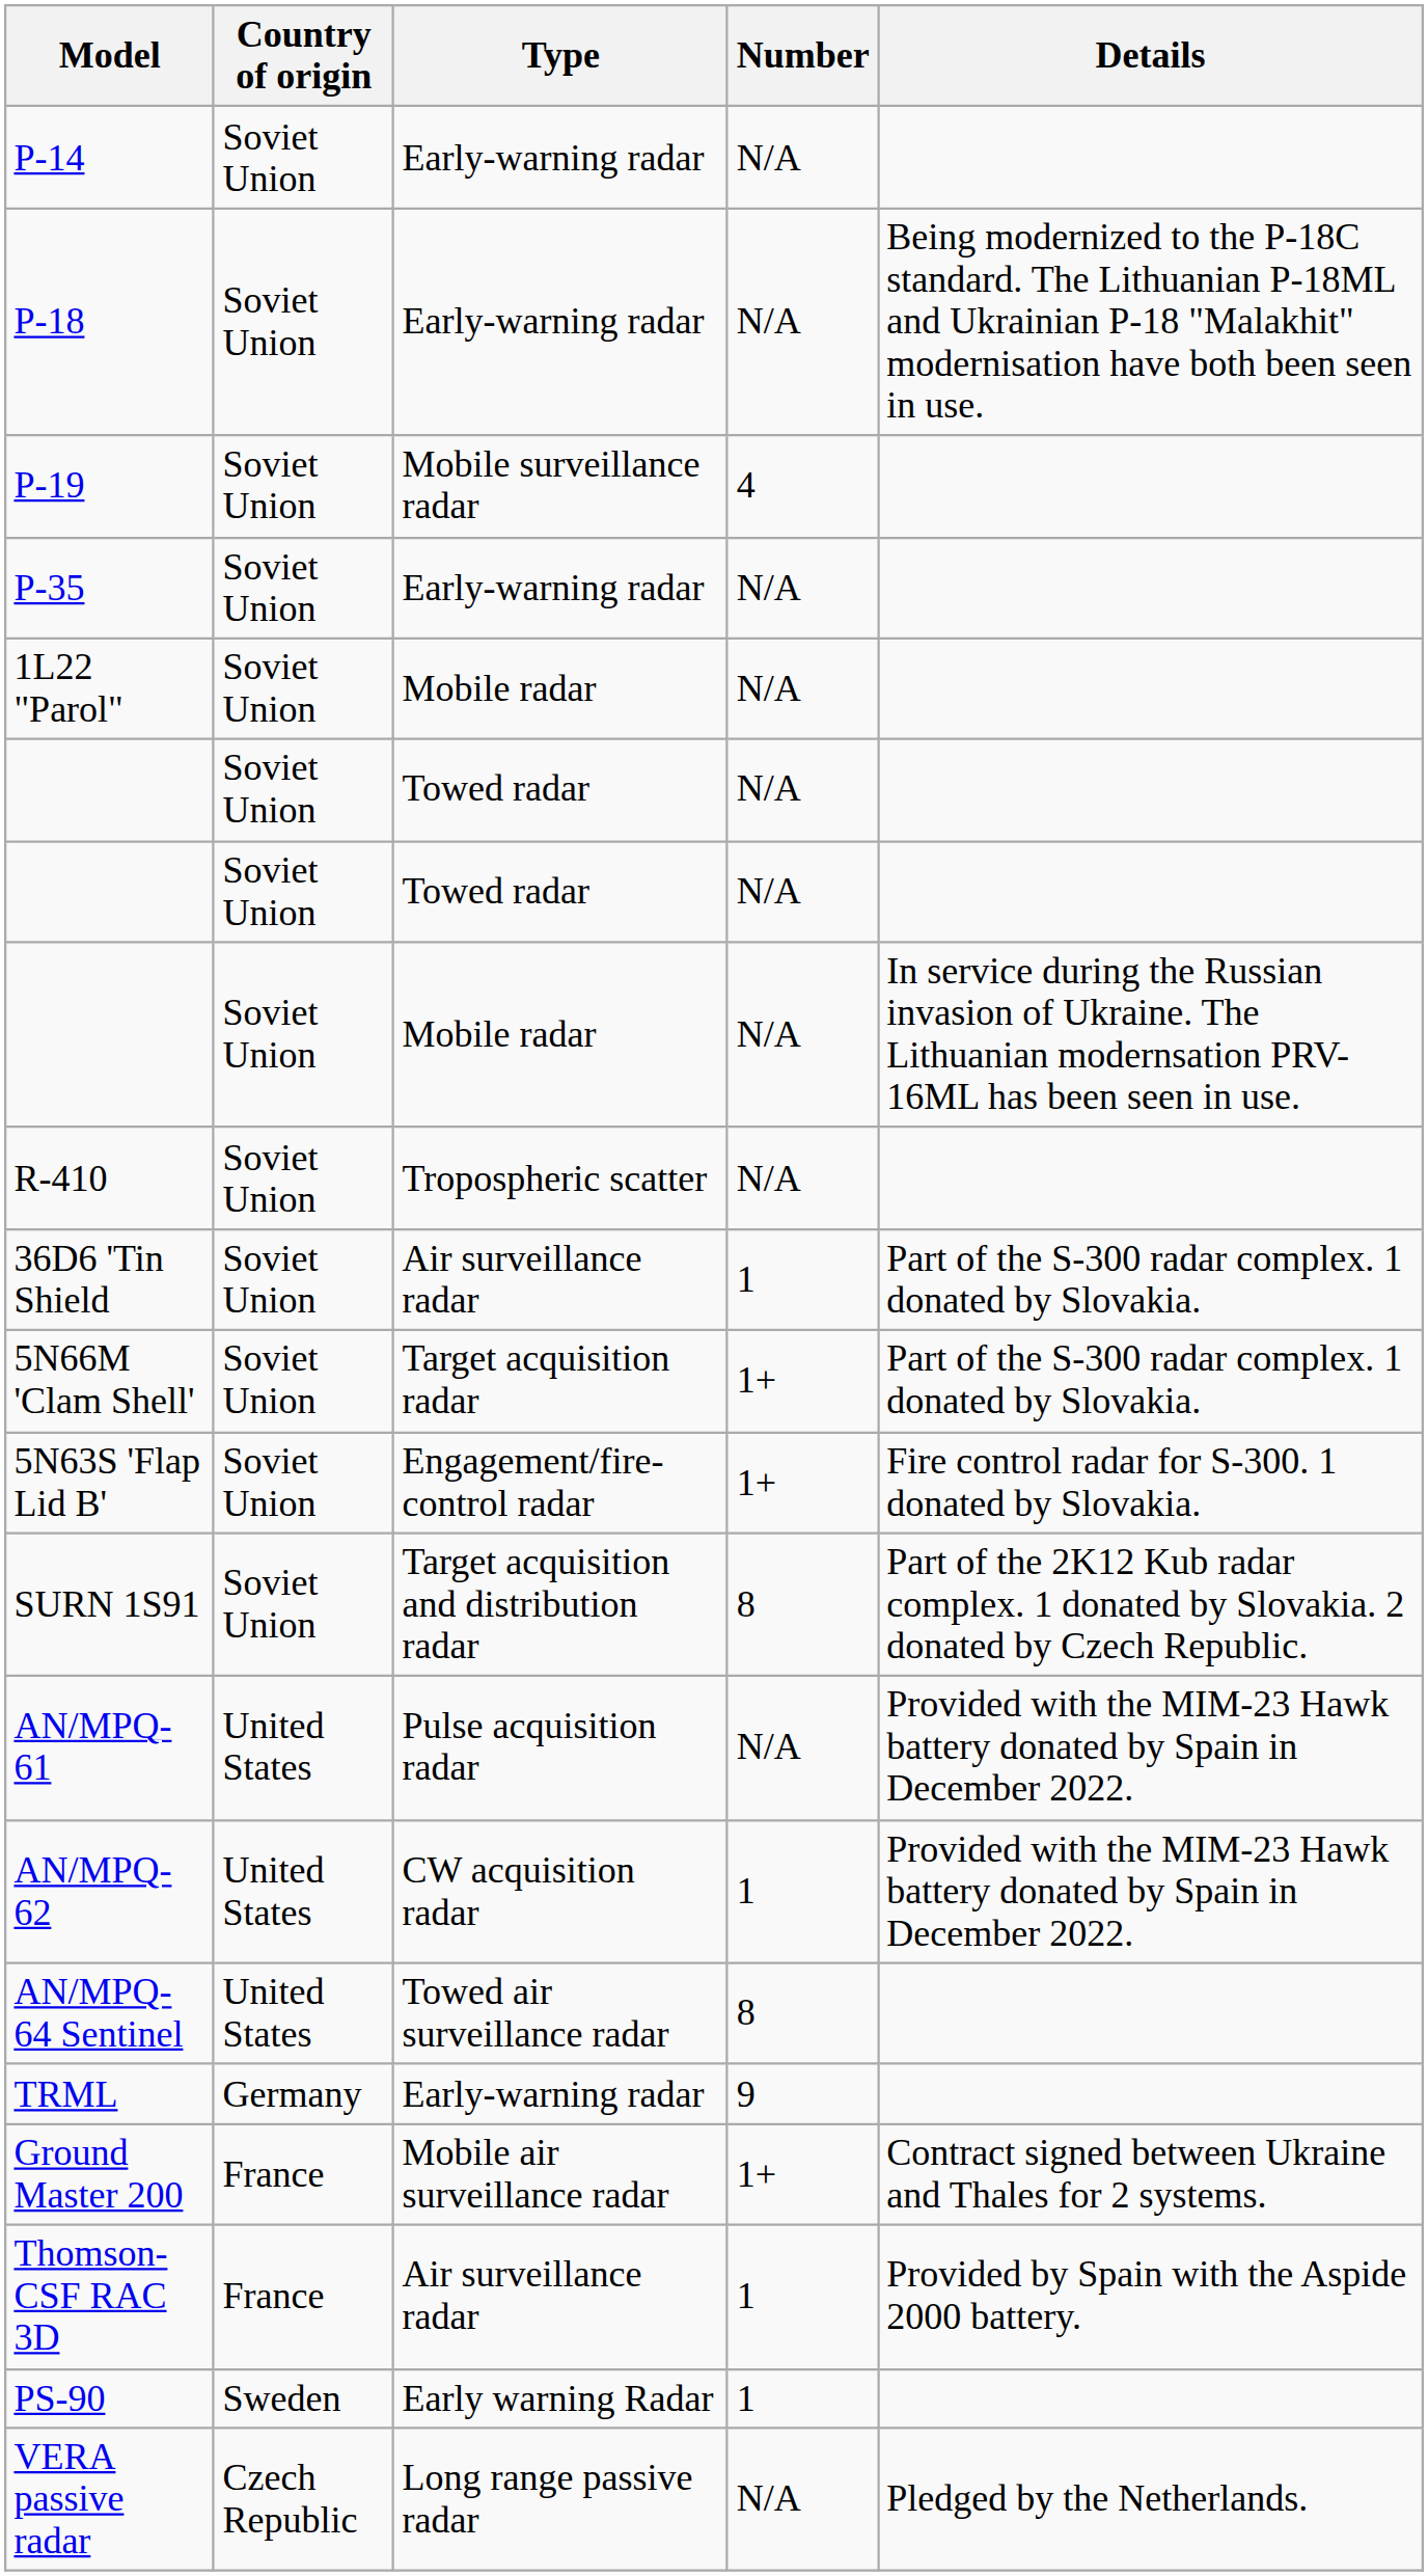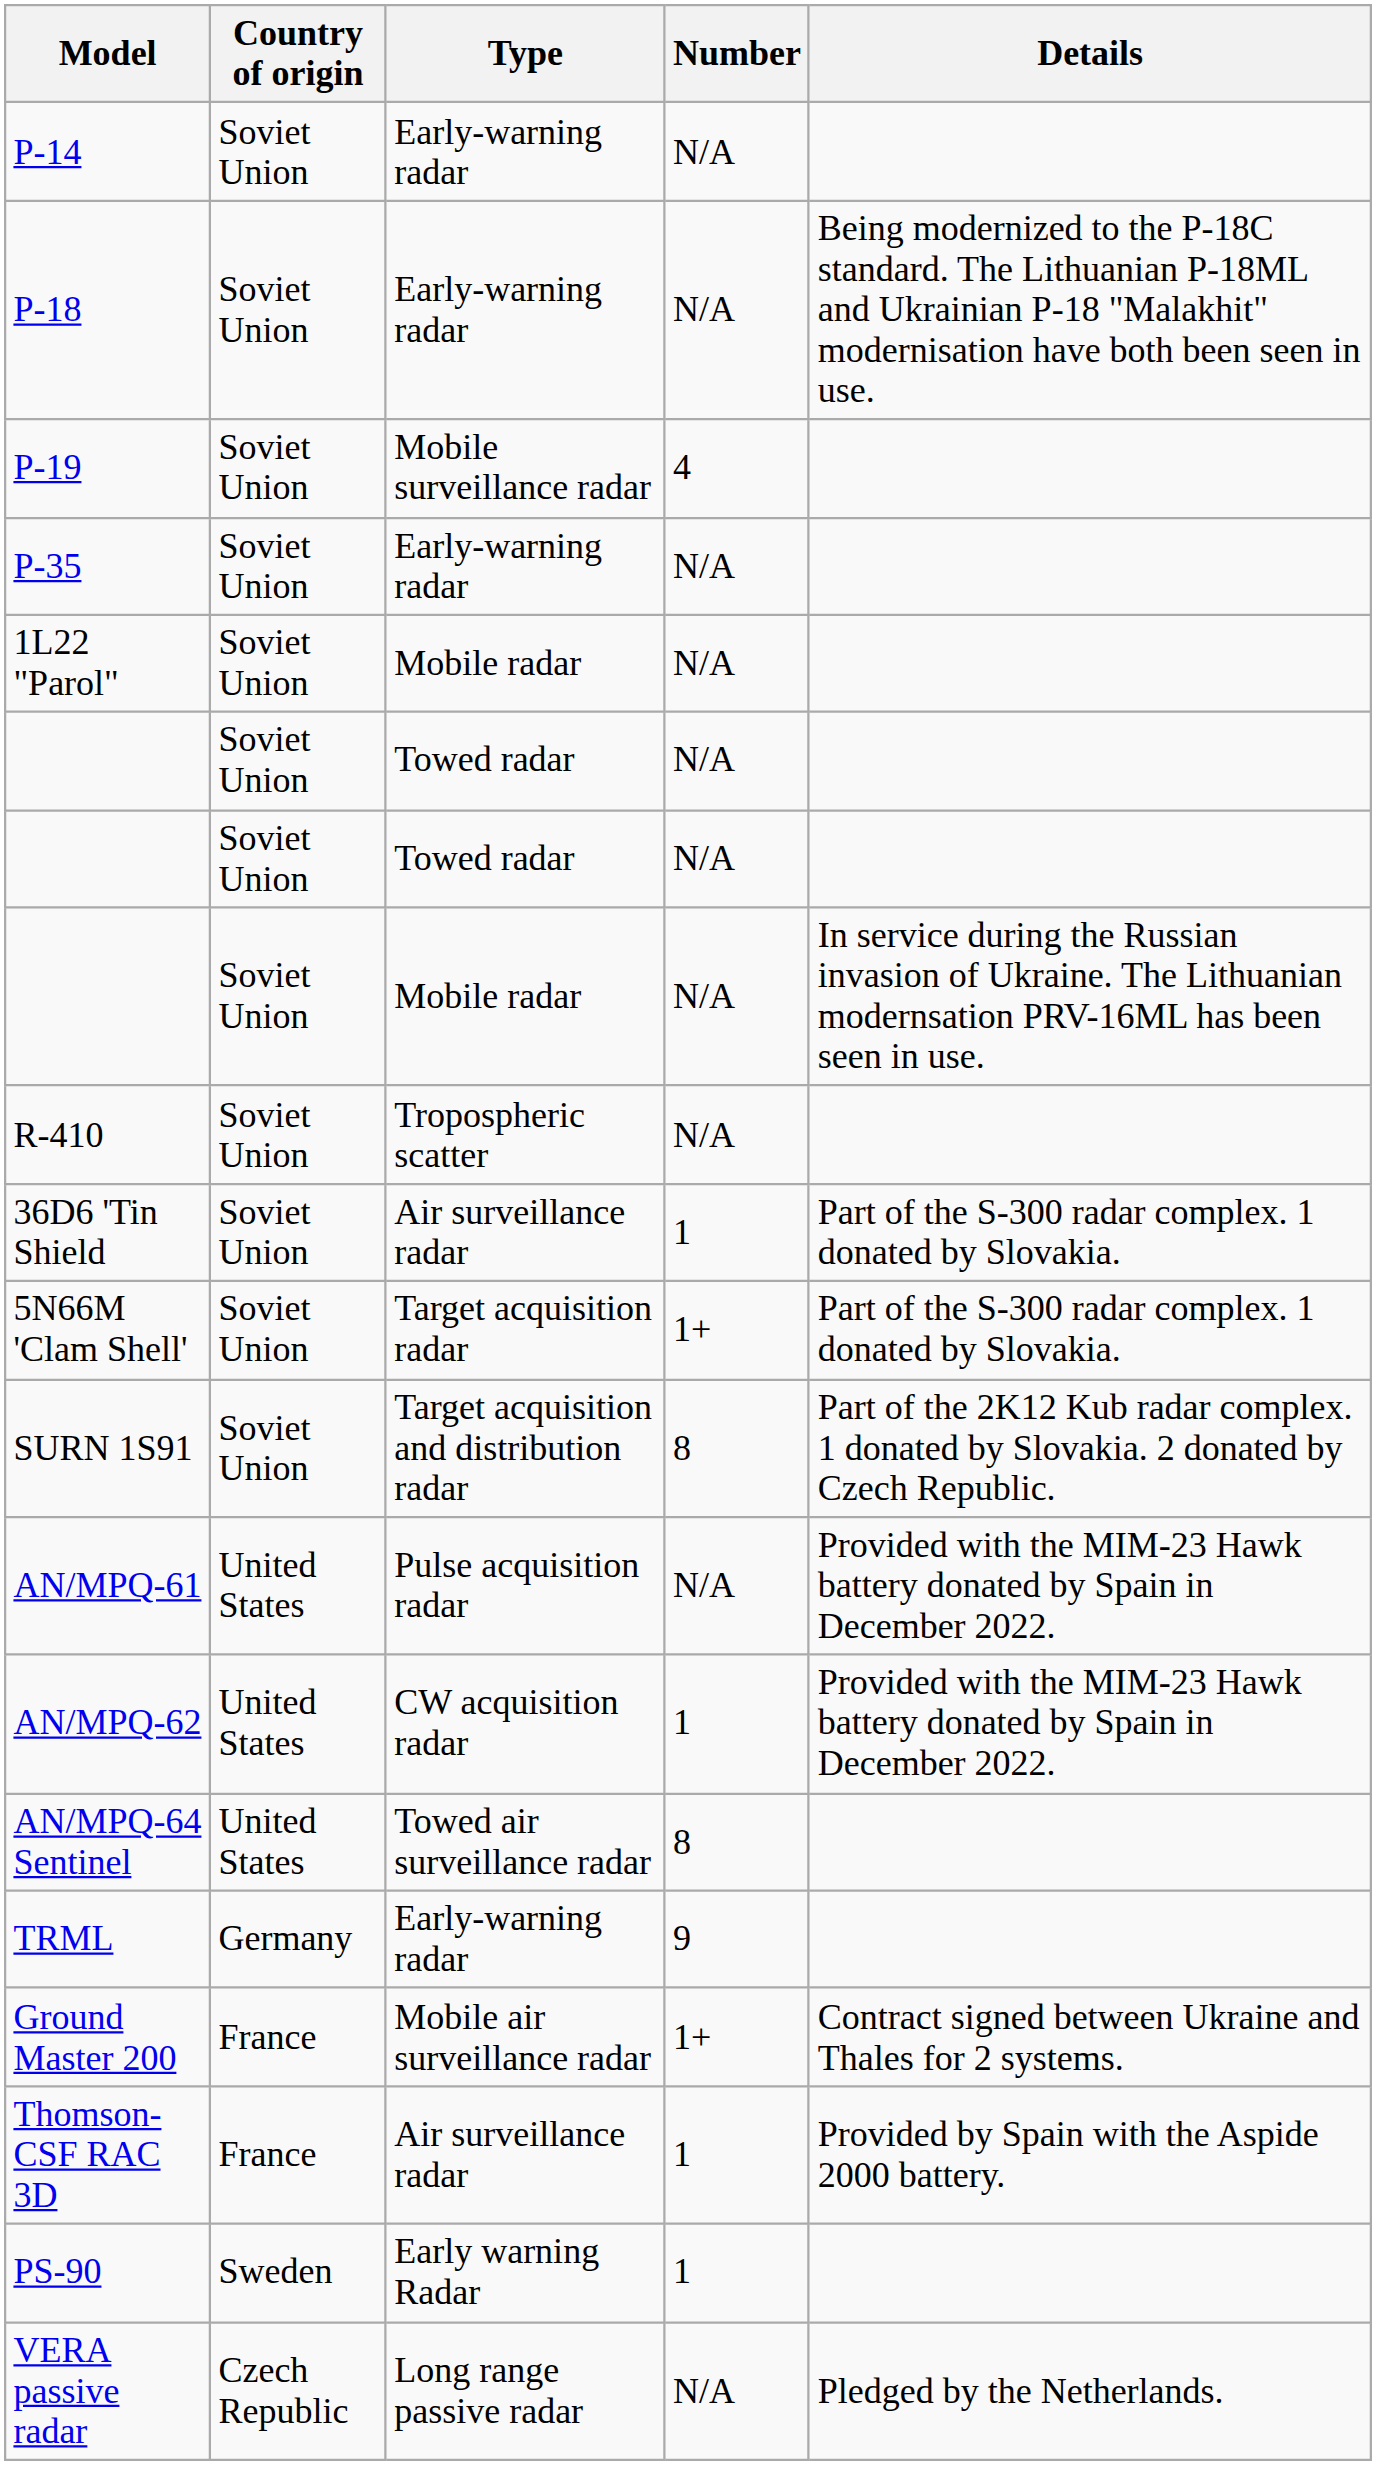 <table class="wikitable sortable">
 <tr>
 <th>Model</th>
 <th>Country of origin</th>
 <th>Type</th>
 <th>Number</th>
 <th>Details</th>
 </tr>
 <tr>
 <td><a href='#'>P-14</a></td>
 <td>Soviet Union</td>
 <td>Early-warning radar</td>
 <td>N/A</td>
 <td></td>
 </tr>
 <tr>
 <td><a href='#'>P-18</a></td>
 <td>Soviet Union</td>
 <td>Early-warning radar</td>
 <td>N/A</td>
 <td>Being modernized to the P-18C standard. The Lithuanian P-18ML and Ukrainian P-18 "Malakhit" modernisation have both been seen in use.</td>
 </tr>
 <tr>
 <td><a href='#'>P-19</a></td>
 <td>Soviet Union</td>
 <td>Mobile surveillance radar</td>
 <td>4</td>
 <td></td>
 </tr>
 <tr>
 <td><a href='#'>P-35</a></td>
 <td>Soviet Union</td>
 <td>Early-warning radar</td>
 <td>N/A</td>
 <td></td>
 </tr>
 <tr>
 <td>1L22 "Parol"</td>
 <td>Soviet Union</td>
 <td>Mobile radar</td>
 <td>N/A</td>
 <td></td>
 </tr>
 <tr>
 <td></td>
 <td>Soviet Union</td>
 <td>Towed radar</td>
 <td>N/A</td>
 <td></td>
 </tr>
 <tr>
 <td></td>
 <td>Soviet Union</td>
 <td>Towed radar</td>
 <td>N/A</td>
 <td></td>
 </tr>
 <tr>
 <td></td>
 <td>Soviet Union</td>
 <td>Mobile radar</td>
 <td>N/A</td>
 <td>In service during the Russian invasion of Ukraine. The Lithuanian modernsation PRV-16ML has been seen in use.</td>
 </tr>
 <tr>
 <td>R-410</td>
 <td>Soviet Union</td>
 <td>Tropospheric scatter</td>
 <td>N/A</td>
 <td></td>
 </tr>
 <tr>
 <td>36D6 'Tin Shield</td>
 <td>Soviet Union</td>
 <td>Air surveillance radar</td>
 <td>1</td>
 <td>Part of the S-300 radar complex. 1 donated by Slovakia.</td>
 </tr>
 <tr>
 <td>5N66M 'Clam Shell'</td>
 <td>Soviet Union</td>
 <td>Target acquisition radar</td>
 <td>1+</td>
 <td>Part of the S-300 radar complex. 1 donated by Slovakia.</td>
 </tr>
 <tr>
-<td>5N63S 'Flap Lid B'</td>
-<td>Soviet Union</td>
-<td>Engagement/fire-control radar</td>
-<td>1+</td>
-<td>Fire control radar for S-300. 1 donated by Slovakia.</td>
-</tr>
-<tr>
 <td>SURN 1S91</td>
 <td>Soviet Union</td>
 <td>Target acquisition and distribution radar</td>
 <td>8</td>
 <td>Part of the 2K12 Kub radar complex. 1 donated by Slovakia. 2 donated by Czech Republic.</td>
 </tr>
 <tr>
 <td><a href='#'>AN/MPQ-61</a></td>
 <td>United States</td>
 <td>Pulse acquisition radar</td>
 <td>N/A</td>
 <td>Provided with the MIM-23 Hawk battery donated by Spain in December 2022.</td>
 </tr>
 <tr>
 <td><a href='#'>AN/MPQ-62</a></td>
 <td>United States</td>
 <td>CW acquisition radar</td>
 <td>1</td>
 <td>Provided with the MIM-23 Hawk battery donated by Spain in December 2022.</td>
 </tr>
 <tr>
 <td><a href='#'>AN/MPQ-64 Sentinel</a></td>
 <td>United States</td>
 <td>Towed air surveillance radar</td>
 <td>8</td>
 <td></td>
 </tr>
 <tr>
 <td><a href='#'>TRML</a></td>
 <td>Germany</td>
 <td>Early-warning radar</td>
 <td>9</td>
 <td></td>
 </tr>
 <tr>
 <td><a href='#'>Ground Master 200</a></td>
 <td>France</td>
 <td>Mobile air surveillance radar</td>
 <td>1+</td>
 <td>Contract signed between Ukraine and Thales for 2 systems.</td>
 </tr>
 <tr>
 <td><a href='#'>Thomson-CSF RAC 3D</a></td>
 <td>France</td>
 <td>Air surveillance radar</td>
 <td>1</td>
 <td>Provided by Spain with the Aspide 2000 battery.</td>
 </tr>
 <tr>
 <td><a href='#'>PS-90</a></td>
 <td>Sweden</td>
 <td>Early warning Radar</td>
 <td>1</td>
 <td></td>
 </tr>
 <tr>
 <td><a href='#'>VERA passive radar</a></td>
 <td>Czech Republic</td>
 <td>Long range passive radar</td>
 <td>N/A</td>
 <td>Pledged by the Netherlands.</td>
 </tr>
 </table>
